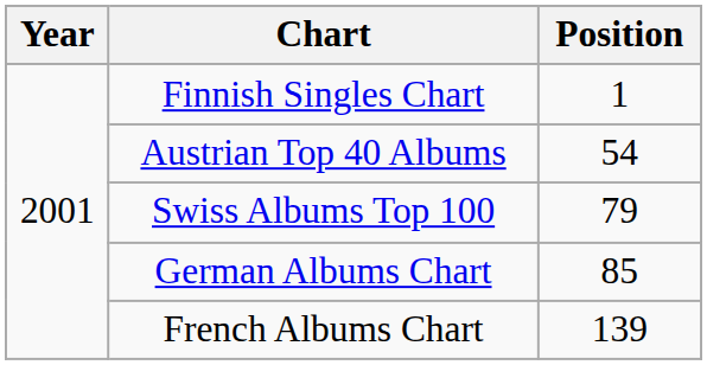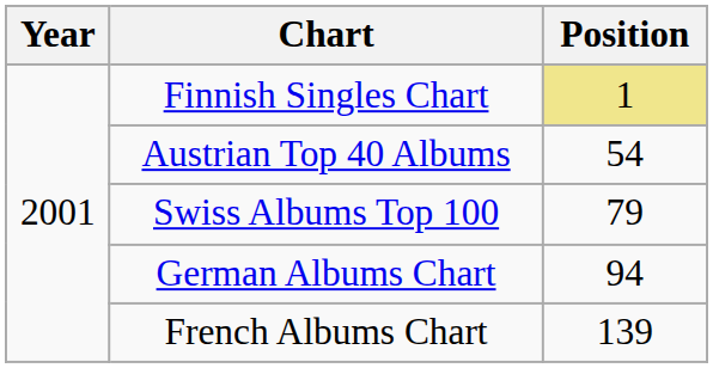 <table class="wikitable" width="300px">
 <tr>
 <th align="center">Year</th>
 <th align="center">Chart</th>
 <th align="center">Position</th>
 </tr>
 <tr>
 <td align="center" rowspan="5">2001</td>
 <td align="center"><a href='#'>Finnish Singles Chart</a></td>
-<td align="center">1</td>
+<td align="center" style="background: khaki;">1</td>
 </tr>
 <tr>
 <td align="center"><a href='#'>Austrian Top 40 Albums</a></td>
 <td align="center">54</td>
 </tr>
 <tr>
 <td align="center"><a href='#'>Swiss Albums Top 100</a></td>
 <td align="center">79</td>
 </tr>
 <tr>
 <td align="center"><a href='#'>German Albums Chart</a></td>
-<td align="center">85</td>
+<td align="center">94</td>
 </tr>
 <tr>
 <td align="center">French Albums Chart</td>
 <td align="center">139</td>
 </tr>
 </table>
